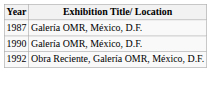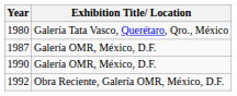 <table class="wikitable">
 <tr>
 <th>Year</th>
 <th>Exhibition Title/ Location</th>
+</tr>
+<tr>
+<td>1980</td>
+<td>Galería Tata Vasco, <a href='#'>Querétaro</a>, Qro., México</td>
 </tr>
 <tr>
 <td>1987</td>
 <td>Galería OMR, México, D.F.</td>
 </tr>
 <tr>
 <td>1990</td>
 <td>Galería OMR, México, D.F.</td>
 </tr>
 <tr>
 <td>1992</td>
 <td>Obra Reciente, Galería OMR, México, D.F.</td>
 </tr>
 </table>
